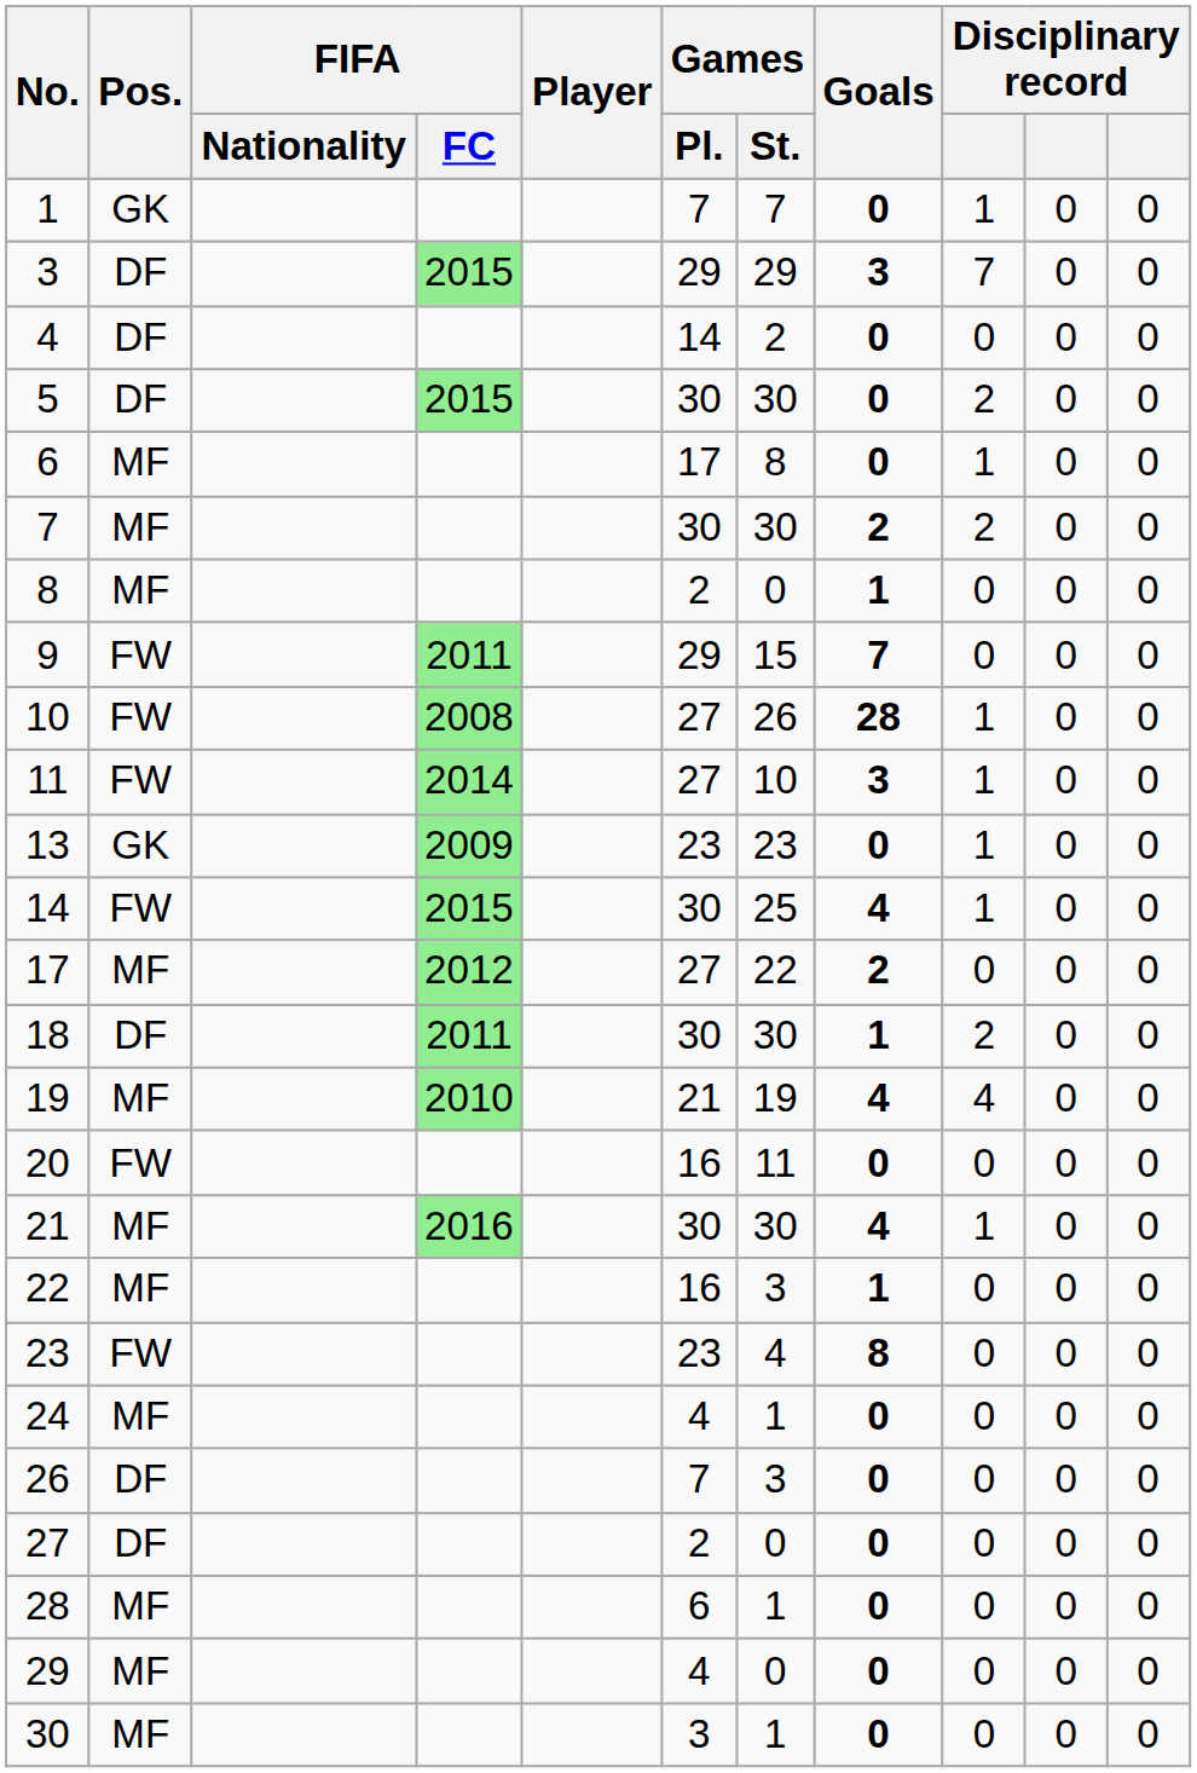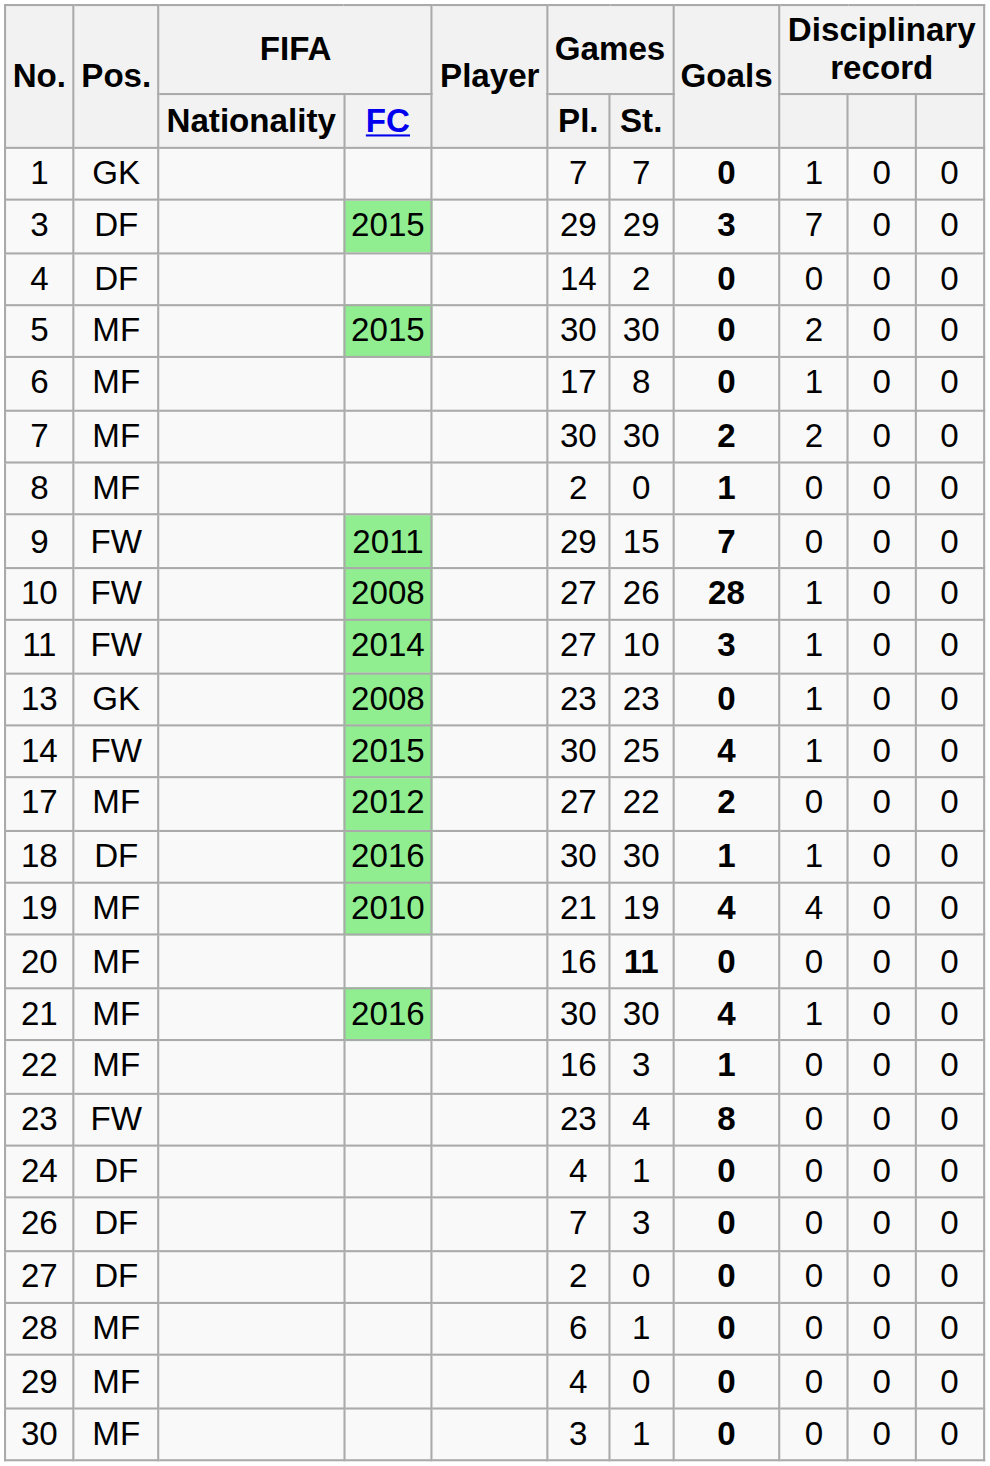 <table class="wikitable sortable">
 <tr>
 <th rowspan=2>No.</th>
 <th rowspan=2>Pos.</th>
 <th colspan=2>FIFA</th>
 <th rowspan=2>Player</th>
 <th colspan=2>Games</th>
 <th rowspan=2>Goals</th>
 <th colspan=3>Disciplinary record</th>
 </tr>
 <tr>
 <th width=80px>Nationality</th>
 <th width=10px><a href='#'>FC</a></th>
 <th width=20px>Pl.</th>
 <th width=20px>St.</th>
 <th width=20px></th>
 <th width=20x></th>
 <th width=20px></th>
 </tr>
 <tr align=center>
 <td>1</td>
 <td>GK</td>
 <td align=left></td>
 <td></td>
 <td align=left><strong></strong></td>
 <td>7</td>
 <td>7</td>
 <td><strong>0</strong></td>
 <td>1</td>
 <td>0</td>
 <td>0</td>
 </tr>
 <tr align=center>
 <td>3</td>
 <td>DF</td>
 <td align=left></td>
 <td bgcolor=lightgreen>2015</td>
 <td align=left><strong></strong></td>
 <td>29</td>
 <td>29</td>
 <td><strong>3</strong></td>
 <td>7</td>
 <td>0</td>
 <td>0</td>
 </tr>
 <tr align=center>
 <td>4</td>
 <td>DF</td>
 <td align=left></td>
 <td></td>
 <td align=left><strong></strong></td>
 <td>14</td>
 <td>2</td>
 <td><strong>0</strong></td>
 <td>0</td>
 <td>0</td>
 <td>0</td>
 </tr>
 <tr align=center>
 <td>5</td>
-<td>DF</td>
+<td>MF</td>
 <td align=left></td>
 <td bgcolor=lightgreen>2015</td>
 <td align=left><strong></strong></td>
 <td>30</td>
 <td>30</td>
 <td><strong>0</strong></td>
 <td>2</td>
 <td>0</td>
 <td>0</td>
 </tr>
 <tr align=center>
 <td>6</td>
 <td>MF</td>
 <td align=left></td>
 <td></td>
 <td align=left><strong></strong></td>
 <td>17</td>
 <td>8</td>
 <td><strong>0</strong></td>
 <td>1</td>
 <td>0</td>
 <td>0</td>
 </tr>
 <tr align=center>
 <td>7</td>
 <td>MF</td>
 <td align=left></td>
 <td></td>
 <td align=left><strong></strong></td>
 <td>30</td>
 <td>30</td>
 <td><strong>2</strong></td>
 <td>2</td>
 <td>0</td>
 <td>0</td>
 </tr>
 <tr align=center>
 <td>8</td>
 <td>MF</td>
 <td align=left></td>
 <td></td>
 <td align=left><strong></strong></td>
 <td>2</td>
 <td>0</td>
 <td><strong>1</strong></td>
 <td>0</td>
 <td>0</td>
 <td>0</td>
 </tr>
 <tr align=center>
 <td>9</td>
 <td>FW</td>
 <td align=left></td>
 <td bgcolor=lightgreen>2011</td>
 <td align=left><strong></strong></td>
 <td>29</td>
 <td>15</td>
 <td><strong>7</strong></td>
 <td>0</td>
 <td>0</td>
 <td>0</td>
 </tr>
 <tr align=center>
 <td>10</td>
 <td>FW</td>
 <td align=left></td>
 <td bgcolor=lightgreen>2008</td>
 <td align=left><strong></strong></td>
 <td>27</td>
 <td>26</td>
 <td><strong>28</strong></td>
 <td>1</td>
 <td>0</td>
 <td>0</td>
 </tr>
 <tr align=center>
 <td>11</td>
 <td>FW</td>
 <td align=left></td>
 <td bgcolor=lightgreen>2014</td>
 <td align=left><strong></strong></td>
 <td>27</td>
 <td>10</td>
 <td><strong>3</strong></td>
 <td>1</td>
 <td>0</td>
 <td>0</td>
 </tr>
 <tr align=center>
 <td>13</td>
 <td>GK</td>
 <td align=left></td>
-<td bgcolor=lightgreen>2009</td>
+<td bgcolor=lightgreen>2008</td>
 <td align=left><strong></strong></td>
 <td>23</td>
 <td>23</td>
 <td><strong>0</strong></td>
 <td>1</td>
 <td>0</td>
 <td>0</td>
 </tr>
 <tr align=center>
 <td>14</td>
 <td>FW</td>
 <td align=left></td>
 <td bgcolor=lightgreen>2015</td>
 <td align=left><strong></strong></td>
 <td>30</td>
 <td>25</td>
 <td><strong>4</strong></td>
 <td>1</td>
 <td>0</td>
 <td>0</td>
 </tr>
 <tr align=center>
 <td>17</td>
 <td>MF</td>
 <td align=left></td>
 <td bgcolor=lightgreen>2012</td>
 <td align=left><strong></strong></td>
 <td>27</td>
 <td>22</td>
 <td><strong>2</strong></td>
 <td>0</td>
 <td>0</td>
 <td>0</td>
 </tr>
 <tr align=center>
 <td>18</td>
 <td>DF</td>
 <td align=left></td>
-<td bgcolor=lightgreen>2011</td>
+<td bgcolor=lightgreen>2016</td>
 <td align=left><strong></strong></td>
 <td>30</td>
 <td>30</td>
 <td><strong>1</strong></td>
-<td>2</td>
+<td>1</td>
 <td>0</td>
 <td>0</td>
 </tr>
 <tr align=center>
 <td>19</td>
 <td>MF</td>
 <td align=left></td>
 <td bgcolor=lightgreen>2010</td>
 <td align=left><strong></strong></td>
 <td>21</td>
 <td>19</td>
 <td><strong>4</strong></td>
 <td>4</td>
 <td>0</td>
 <td>0</td>
 </tr>
 <tr align=center>
 <td>20</td>
-<td>FW</td>
+<td>MF</td>
 <td align=left></td>
 <td></td>
 <td align=left><strong></strong></td>
 <td>16</td>
-<td>11</td>
+<td><strong>11</strong></td>
 <td><strong>0</strong></td>
 <td>0</td>
 <td>0</td>
 <td>0</td>
 </tr>
 <tr align=center>
 <td>21</td>
 <td>MF</td>
 <td align=left></td>
 <td bgcolor=lightgreen>2016</td>
 <td align=left><strong></strong></td>
 <td>30</td>
 <td>30</td>
 <td><strong>4</strong></td>
 <td>1</td>
 <td>0</td>
 <td>0</td>
 </tr>
 <tr align=center>
 <td>22</td>
 <td>MF</td>
 <td align=left></td>
 <td></td>
 <td align=left><strong></strong></td>
 <td>16</td>
 <td>3</td>
 <td><strong>1</strong></td>
 <td>0</td>
 <td>0</td>
 <td>0</td>
 </tr>
 <tr align=center>
 <td>23</td>
 <td>FW</td>
 <td align=left></td>
 <td></td>
 <td align=left><strong></strong></td>
 <td>23</td>
 <td>4</td>
 <td><strong>8</strong></td>
 <td>0</td>
 <td>0</td>
 <td>0</td>
 </tr>
 <tr align=center>
 <td>24</td>
-<td>MF</td>
+<td>DF</td>
 <td align=left></td>
 <td></td>
 <td align=left><strong></strong></td>
 <td>4</td>
 <td>1</td>
 <td><strong>0</strong></td>
 <td>0</td>
 <td>0</td>
 <td>0</td>
 </tr>
 <tr align=center>
 <td>26</td>
 <td>DF</td>
 <td align=left></td>
 <td></td>
 <td align=left><strong></strong></td>
 <td>7</td>
 <td>3</td>
 <td><strong>0</strong></td>
 <td>0</td>
 <td>0</td>
 <td>0</td>
 </tr>
 <tr align=center>
 <td>27</td>
 <td>DF</td>
 <td align=left></td>
 <td></td>
 <td align=left><strong></strong></td>
 <td>2</td>
 <td>0</td>
 <td><strong>0</strong></td>
 <td>0</td>
 <td>0</td>
 <td>0</td>
 </tr>
 <tr align=center>
 <td>28</td>
 <td>MF</td>
 <td align=left></td>
 <td></td>
 <td align=left><strong></strong></td>
 <td>6</td>
 <td>1</td>
 <td><strong>0</strong></td>
 <td>0</td>
 <td>0</td>
 <td>0</td>
 </tr>
 <tr align=center>
 <td>29</td>
 <td>MF</td>
 <td align=left></td>
 <td></td>
 <td align=left><strong></strong></td>
 <td>4</td>
 <td>0</td>
 <td><strong>0</strong></td>
 <td>0</td>
 <td>0</td>
 <td>0</td>
 </tr>
 <tr align=center>
 <td>30</td>
 <td>MF</td>
 <td align=left></td>
 <td></td>
 <td align=left><strong></strong></td>
 <td>3</td>
 <td>1</td>
 <td><strong>0</strong></td>
 <td>0</td>
 <td>0</td>
 <td>0</td>
 </tr>
 </table>
